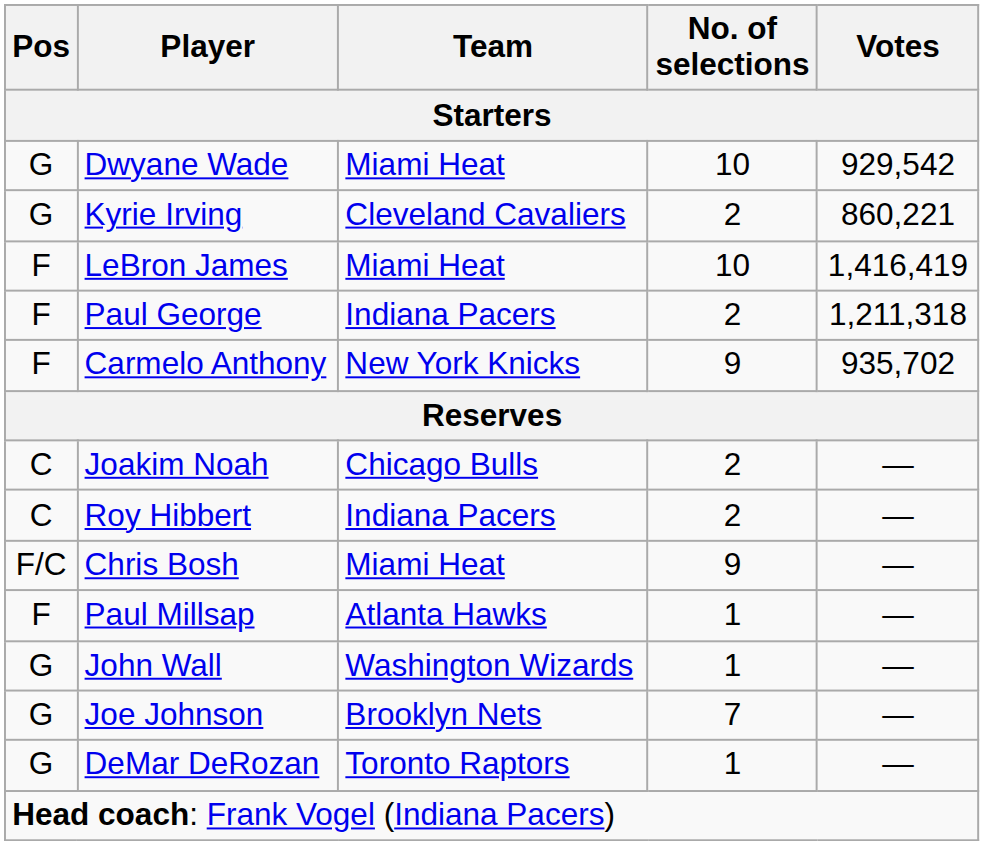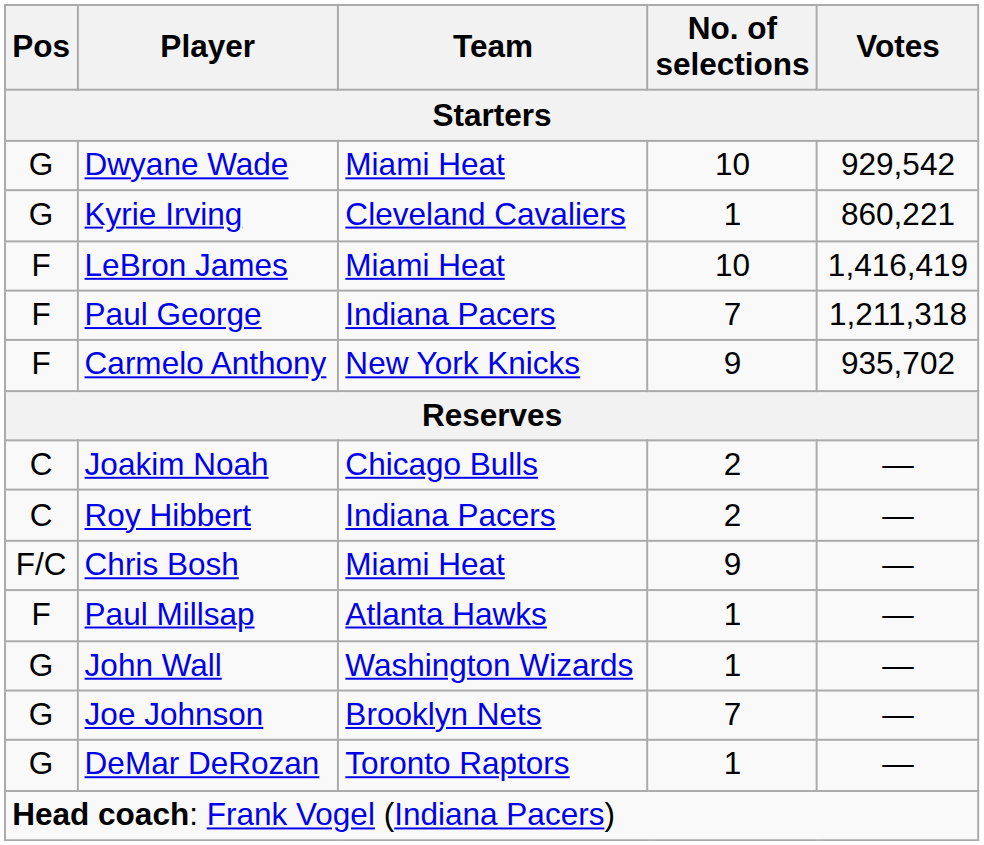 <table class="wikitable" style="text-align:center">
 <tr>
 <th scope="col" width="25px">Pos</th>
 <th scope="col" width="125px">Player</th>
 <th scope="col" width="150px">Team</th>
 <th scope="col" width="75px">No. of selections</th>
 <th scope="col" width="75px">Votes</th>
 </tr>
 <tr>
 <th scope="col" colspan="5">Starters</th>
 </tr>
 <tr>
 <td>G</td>
 <td style="text-align:left"><a href='#'>Dwyane Wade</a></td>
 <td style="text-align:left"><a href='#'>Miami Heat</a></td>
 <td>10</td>
 <td>929,542</td>
 </tr>
 <tr>
 <td>G</td>
 <td style="text-align:left"><a href='#'>Kyrie Irving</a></td>
 <td style="text-align:left"><a href='#'>Cleveland Cavaliers</a></td>
-<td>2</td>
+<td>1</td>
 <td>860,221</td>
 </tr>
 <tr>
 <td>F</td>
 <td style="text-align:left"><a href='#'>LeBron James</a></td>
 <td style="text-align:left"><a href='#'>Miami Heat</a></td>
 <td>10</td>
 <td>1,416,419</td>
 </tr>
 <tr>
 <td>F</td>
 <td style="text-align:left"><a href='#'>Paul George</a></td>
 <td style="text-align:left"><a href='#'>Indiana Pacers</a></td>
-<td>2</td>
+<td>7</td>
 <td>1,211,318</td>
 </tr>
 <tr>
 <td>F</td>
 <td style="text-align:left"><a href='#'>Carmelo Anthony</a></td>
 <td style="text-align:left"><a href='#'>New York Knicks</a></td>
 <td>9</td>
 <td>935,702</td>
 </tr>
 <tr>
 <th scope="col" colspan="5">Reserves</th>
 </tr>
 <tr>
 <td>C</td>
 <td style="text-align:left"><a href='#'>Joakim Noah</a></td>
 <td style="text-align:left"><a href='#'>Chicago Bulls</a></td>
 <td>2</td>
 <td>—</td>
 </tr>
 <tr>
 <td>C</td>
 <td style="text-align:left"><a href='#'>Roy Hibbert</a></td>
 <td style="text-align:left"><a href='#'>Indiana Pacers</a></td>
 <td>2</td>
 <td>—</td>
 </tr>
 <tr>
 <td>F/C</td>
 <td style="text-align:left"><a href='#'>Chris Bosh</a></td>
 <td style="text-align:left"><a href='#'>Miami Heat</a></td>
 <td>9</td>
 <td>—</td>
 </tr>
 <tr>
 <td>F</td>
 <td style="text-align:left"><a href='#'>Paul Millsap</a></td>
 <td style="text-align:left"><a href='#'>Atlanta Hawks</a></td>
 <td>1</td>
 <td>—</td>
 </tr>
 <tr>
 <td>G</td>
 <td style="text-align:left"><a href='#'>John Wall</a></td>
 <td style="text-align:left"><a href='#'>Washington Wizards</a></td>
 <td>1</td>
 <td>—</td>
 </tr>
 <tr>
 <td>G</td>
 <td style="text-align:left"><a href='#'>Joe Johnson</a></td>
 <td style="text-align:left"><a href='#'>Brooklyn Nets</a></td>
 <td>7</td>
 <td>—</td>
 </tr>
 <tr>
 <td>G</td>
 <td style="text-align:left"><a href='#'>DeMar DeRozan</a></td>
 <td style="text-align:left"><a href='#'>Toronto Raptors</a></td>
 <td>1</td>
 <td>—</td>
 </tr>
 <tr>
 <td style="text-align:left" colspan="5"><strong>Head coach</strong>: <a href='#'>Frank Vogel</a> (<a href='#'>Indiana Pacers</a>)</td>
 </tr>
 </table>
